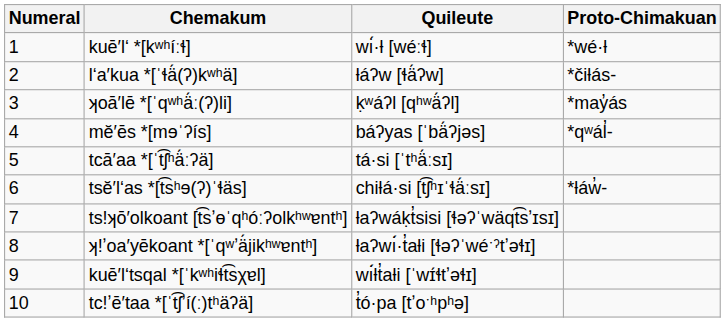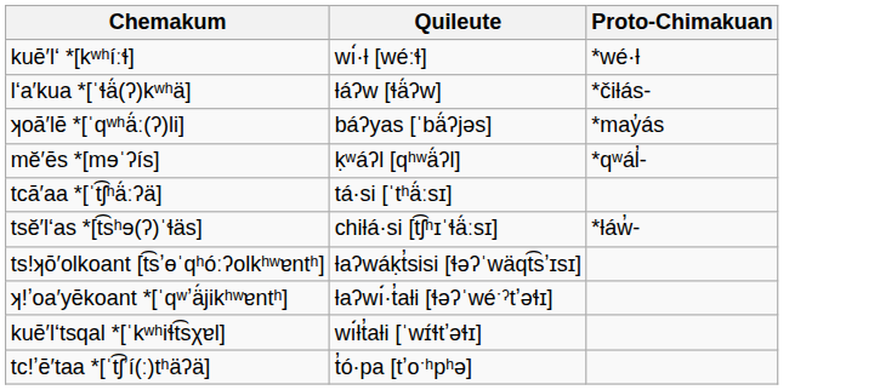 <table class="wikitable">
 <tr>
-<th>Numeral</th>
 <th>Chemakum</th>
 <th>Quileute</th>
 <th>Proto-Chimakuan</th>
 </tr>
 <tr>
-<td>1</td>
 <td>kuē′lʻ *[kʷʰíːɬ]</td>
 <td>wı̇́·ƚ [wéːɬ]</td>
 <td>*wé·ƚ</td>
 </tr>
 <tr>
-<td>2</td>
 <td>lʻa′kua *[ˈɬä́(ʔ)kʷʰä]</td>
 <td>ƚáʔw [ɬä́ʔw]</td>
 <td>*čiƚás-</td>
 </tr>
 <tr>
-<td>3</td>
 <td>ʞoā′lē *[ˈqʷʰä́ː(ʔ)li]</td>
-<td>ḳʷáʔl [qʰʷä́ʔl]</td>
+<td>báʔyas [ˈbä́ʔjəs]</td>
 <td>*may̓ás</td>
 </tr>
 <tr>
-<td>4</td>
 <td>mĕ′ēs *[mɘˈʔís]</td>
-<td>báʔyas [ˈbä́ʔjəs]</td>
+<td>ḳʷáʔl [qʰʷä́ʔl]</td>
 <td>*qʷál̓-</td>
 </tr>
 <tr>
-<td>5</td>
 <td>tcā′aa *[ˈt͡ʃʰä́ːʔä]</td>
 <td>tá·si [ˈtʰä́ːsɪ]</td>
 <td></td>
 </tr>
 <tr>
-<td>6</td>
 <td>tsĕ′lʻas *[t͡sʰɘ(ʔ)ˈɬäs]</td>
 <td>chiƚá·si [t͡ʃʰɪˈɬä́ːsɪ]</td>
 <td>*ƚáw̓-</td>
 </tr>
 <tr>
-<td>7</td>
 <td>ts!ʞō′olkoant [t͡sʼɵˈqʰóːʔolkʰʷɐntʰ]</td>
 <td>ƚaʔwáḳt̓sisi [ɬəʔˈwäqt͡sʼɪsɪ]</td>
 <td></td>
 </tr>
 <tr>
-<td>8</td>
 <td>ʞ!ʼoa′yēkoant *[ˈqʷʼä́jikʰʷɐntʰ]</td>
 <td>ƚaʔwı̇́·t̓aƚi [ɬəʔˈwéˑˀtʼəɬɪ]</td>
 <td></td>
 </tr>
 <tr>
-<td>9</td>
 <td>kuē′lʻtsqal *[ˈkʷʰiɬt͡sχɐl]</td>
 <td>wı̇́ƚt̓aƚi [ˈwɪ́ɬtʼəɬɪ]</td>
 <td></td>
 </tr>
 <tr>
-<td>10</td>
 <td>tc!ʼē′taa *[ˈt͡ʃʼí(ː)tʰäʔä]</td>
 <td>t̓ó·pa [tʼoˑʰpʰə]</td>
 <td></td>
 </tr>
 </table>
